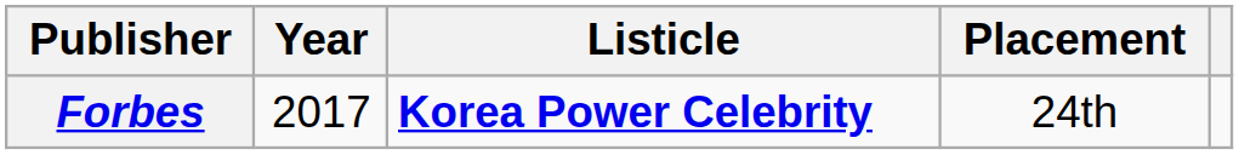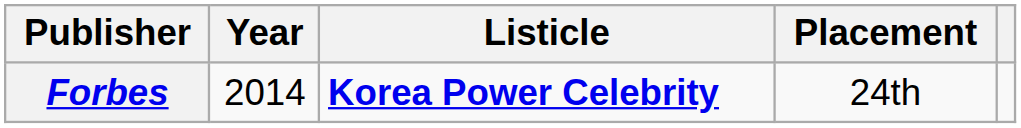 <table class="wikitable plainrowheaders" style="width:35%">
 <tr>
 <th scope="col">Publisher</th>
 <th scope="col">Year</th>
 <th scope="col">Listicle</th>
 <th scope="col">Placement</th>
 <th scope="col"></th>
 </tr>
 <tr>
 <th scope="row"><em><a href='#'>Forbes</a></em></th>
-<td style="text-align:center">2017</td>
+<td style="text-align:center">2014</td>
 <td><strong><a href='#'>Korea Power Celebrity</a></strong></td>
 <td style="text-align:center">24th</td>
 <td style="text-align:center"></td>
 </tr>
 </table>
